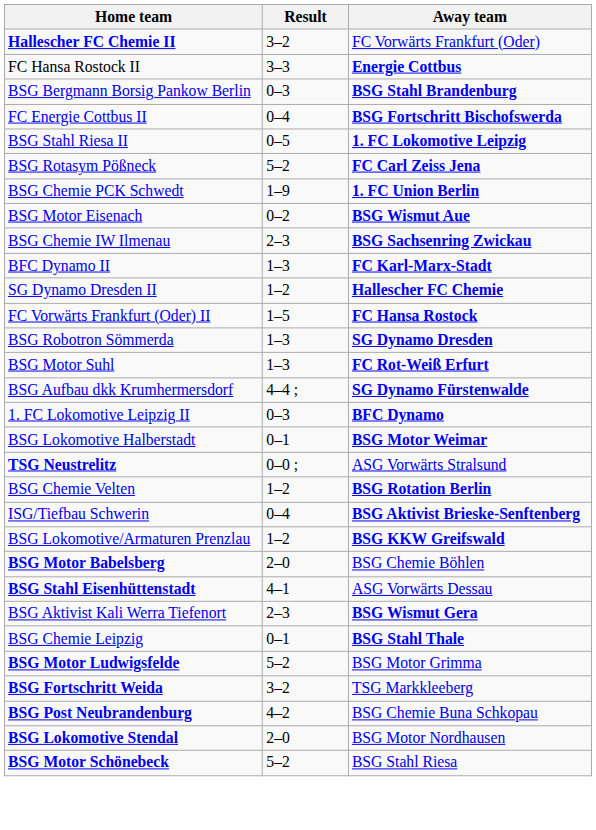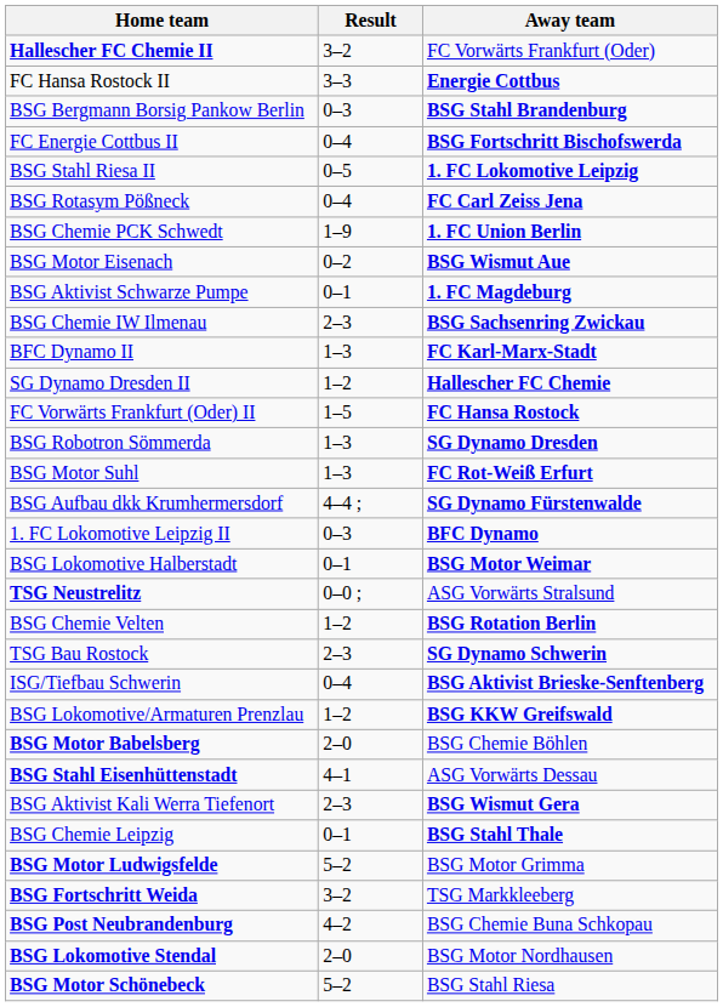 <table class="wikitable" style="width:600px;">
 <tr>
 <th>Home team</th>
 <th style="width:80px;">Result</th>
 <th>Away team</th>
 </tr>
 <tr>
 <td><strong><a href='#'>Hallescher FC Chemie II</a></strong></td>
 <td>3–2</td>
 <td><a href='#'>FC Vorwärts Frankfurt (Oder)</a></td>
 </tr>
 <tr>
 <td>FC Hansa Rostock II</td>
 <td>3–3  </td>
 <td><strong><a href='#'>Energie Cottbus</a></strong></td>
 </tr>
 <tr>
 <td><a href='#'>BSG Bergmann Borsig Pankow Berlin</a></td>
 <td>0–3</td>
 <td><strong><a href='#'>BSG Stahl Brandenburg</a></strong></td>
 </tr>
 <tr>
 <td><a href='#'>FC Energie Cottbus II</a></td>
 <td>0–4</td>
 <td><strong><a href='#'>BSG Fortschritt Bischofswerda</a></strong></td>
 </tr>
 <tr>
 <td><a href='#'>BSG Stahl Riesa II</a></td>
 <td>0–5</td>
 <td><strong><a href='#'>1. FC Lokomotive Leipzig</a></strong></td>
 </tr>
 <tr>
 <td><a href='#'>BSG Rotasym Pößneck</a></td>
-<td>5–2</td>
+<td>0–4</td>
 <td><strong><a href='#'>FC Carl Zeiss Jena</a></strong></td>
 </tr>
 <tr>
 <td><a href='#'>BSG Chemie PCK Schwedt</a></td>
 <td>1–9</td>
 <td><strong><a href='#'>1. FC Union Berlin</a></strong></td>
 </tr>
 <tr>
 <td><a href='#'>BSG Motor Eisenach</a></td>
 <td>0–2</td>
 <td><strong><a href='#'>BSG Wismut Aue</a></strong></td>
+</tr>
+<tr>
+<td><a href='#'>BSG Aktivist Schwarze Pumpe</a></td>
+<td>0–1</td>
+<td><strong><a href='#'>1. FC Magdeburg</a></strong></td>
 </tr>
 <tr>
 <td><a href='#'>BSG Chemie IW Ilmenau</a></td>
 <td>2–3</td>
 <td><strong><a href='#'>BSG Sachsenring Zwickau</a></strong></td>
 </tr>
 <tr>
 <td><a href='#'>BFC Dynamo II</a></td>
 <td>1–3 </td>
 <td><strong><a href='#'>FC Karl-Marx-Stadt</a></strong></td>
 </tr>
 <tr>
 <td><a href='#'>SG Dynamo Dresden II</a></td>
 <td>1–2</td>
 <td><strong><a href='#'>Hallescher FC Chemie</a></strong></td>
 </tr>
 <tr>
 <td><a href='#'>FC Vorwärts Frankfurt (Oder) II</a></td>
 <td>1–5</td>
 <td><strong><a href='#'>FC Hansa Rostock</a></strong></td>
 </tr>
 <tr>
 <td><a href='#'>BSG Robotron Sömmerda</a></td>
 <td>1–3</td>
 <td><strong><a href='#'>SG Dynamo Dresden</a></strong></td>
 </tr>
 <tr>
 <td><a href='#'>BSG Motor Suhl</a></td>
 <td>1–3</td>
 <td><strong><a href='#'>FC Rot-Weiß Erfurt</a></strong></td>
 </tr>
 <tr>
 <td><a href='#'>BSG Aufbau dkk Krumhermersdorf</a></td>
 <td>4–4 ; </td>
 <td><strong><a href='#'>SG Dynamo Fürstenwalde</a></strong></td>
 </tr>
 <tr>
 <td><a href='#'>1. FC Lokomotive Leipzig II</a></td>
 <td>0–3</td>
 <td><strong><a href='#'>BFC Dynamo</a></strong></td>
 </tr>
 <tr>
 <td><a href='#'>BSG Lokomotive Halberstadt</a></td>
 <td>0–1</td>
 <td><strong><a href='#'>BSG Motor Weimar</a></strong></td>
 </tr>
 <tr>
 <td><strong><a href='#'>TSG Neustrelitz</a></strong></td>
 <td>0–0 ; </td>
 <td><a href='#'>ASG Vorwärts Stralsund</a></td>
 </tr>
 <tr>
 <td><a href='#'>BSG Chemie Velten</a></td>
 <td>1–2</td>
 <td><strong><a href='#'>BSG Rotation Berlin</a></strong></td>
 </tr>
 <tr>
+<td><a href='#'>TSG Bau Rostock</a></td>
+<td>2–3</td>
+<td><strong><a href='#'>SG Dynamo Schwerin</a></strong></td>
+</tr>
+<tr>
 <td><a href='#'>ISG/Tiefbau Schwerin</a></td>
 <td>0–4</td>
 <td><strong><a href='#'>BSG Aktivist Brieske-Senftenberg</a></strong></td>
 </tr>
 <tr>
 <td><a href='#'>BSG Lokomotive/Armaturen Prenzlau</a></td>
 <td>1–2</td>
 <td><strong><a href='#'>BSG KKW Greifswald</a></strong></td>
 </tr>
 <tr>
 <td><strong><a href='#'>BSG Motor Babelsberg</a></strong></td>
 <td>2–0</td>
 <td><a href='#'>BSG Chemie Böhlen</a></td>
 </tr>
 <tr>
 <td><strong><a href='#'>BSG Stahl Eisenhüttenstadt</a></strong></td>
 <td>4–1 </td>
 <td><a href='#'>ASG Vorwärts Dessau</a></td>
 </tr>
 <tr>
 <td><a href='#'>BSG Aktivist Kali Werra Tiefenort</a></td>
 <td>2–3</td>
 <td><strong><a href='#'>BSG Wismut Gera</a></strong></td>
 </tr>
 <tr>
 <td><a href='#'>BSG Chemie Leipzig</a></td>
 <td>0–1</td>
 <td><strong><a href='#'>BSG Stahl Thale</a></strong></td>
 </tr>
 <tr>
 <td><strong><a href='#'>BSG Motor Ludwigsfelde</a></strong></td>
 <td>5–2</td>
 <td><a href='#'>BSG Motor Grimma</a></td>
 </tr>
 <tr>
 <td><strong><a href='#'>BSG Fortschritt Weida</a></strong></td>
 <td>3–2</td>
 <td><a href='#'>TSG Markkleeberg</a></td>
 </tr>
 <tr>
 <td><strong><a href='#'>BSG Post Neubrandenburg</a></strong></td>
 <td>4–2</td>
 <td><a href='#'>BSG Chemie Buna Schkopau</a></td>
 </tr>
 <tr>
 <td><strong><a href='#'>BSG Lokomotive Stendal</a></strong></td>
 <td>2–0</td>
 <td><a href='#'>BSG Motor Nordhausen</a></td>
 </tr>
 <tr>
 <td><strong><a href='#'>BSG Motor Schönebeck</a></strong></td>
 <td>5–2</td>
 <td><a href='#'>BSG Stahl Riesa</a></td>
 </tr>
 </table>
